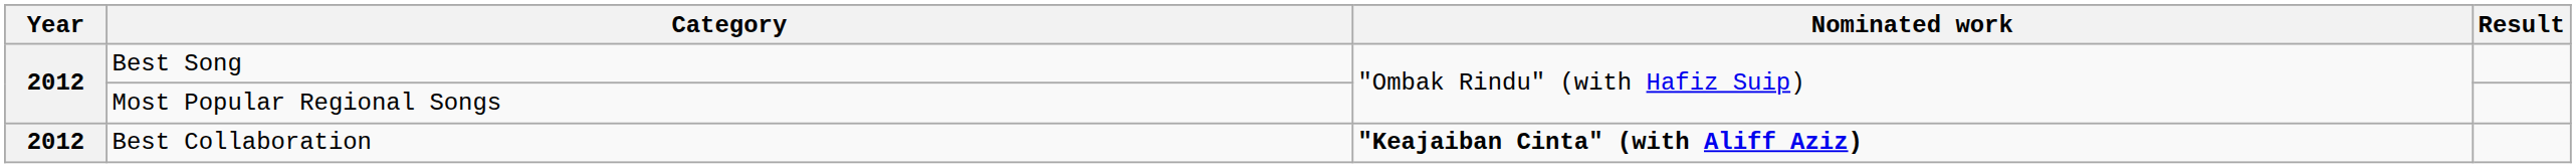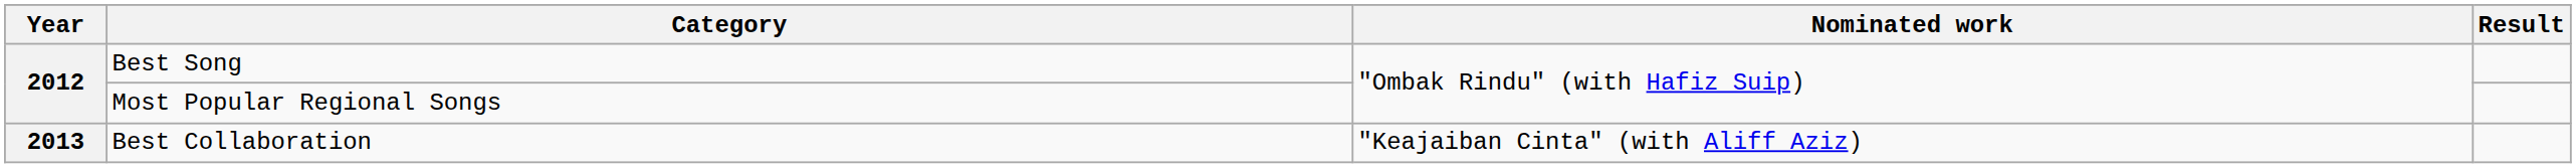 <table class="wikitable plainrowheaders" style="width:70%;">
 <tr>
 <th scope="col" style="width:4%;">Year</th>
 <th scope="col" style="width:50%;">Category</th>
 <th scope="col" style="width:45%;">Nominated work</th>
 <th scope="col" style="width:6%;">Result</th>
 </tr>
 <tr>
 <th scope="row" rowspan="2">2012</th>
 <td>Best Song</td>
 <td rowspan="2">"Ombak Rindu" (with <a href='#'>Hafiz Suip</a>)</td>
 <td></td>
 </tr>
 <tr>
 <td>Most Popular Regional Songs</td>
 <td></td>
 </tr>
 <tr>
-<th scope="row">2012</th>
+<th scope="row">2013</th>
 <td>Best Collaboration</td>
-<td><strong>"Keajaiban Cinta" (with <a href='#'>Aliff Aziz</a>)</strong></td>
+<td>"Keajaiban Cinta" (with <a href='#'>Aliff Aziz</a>)</td>
 <td></td>
 </tr>
 </table>
